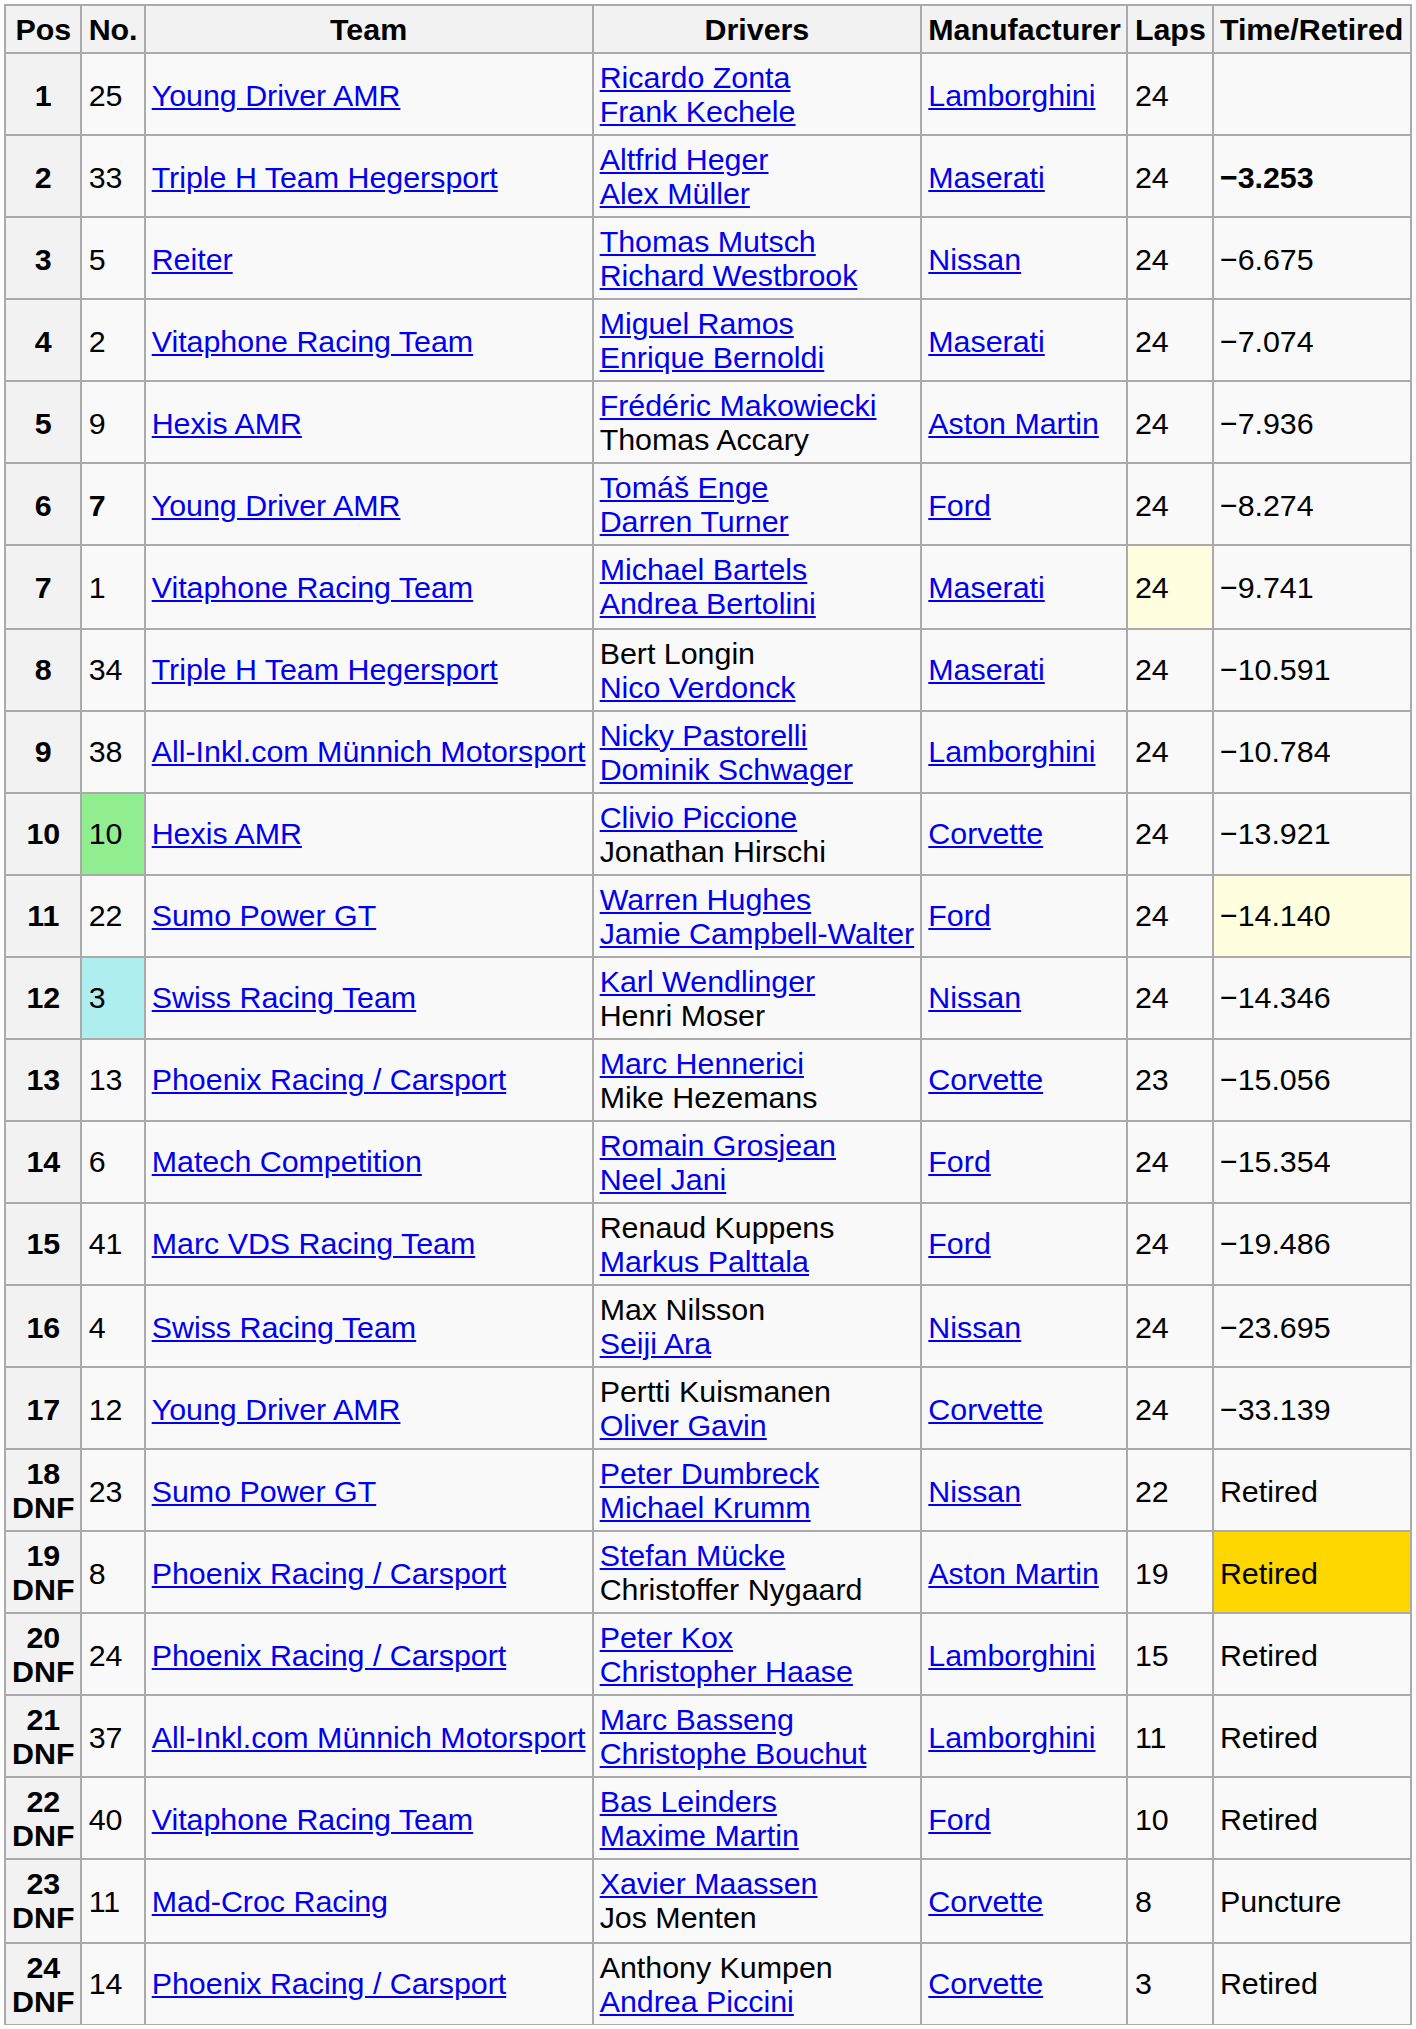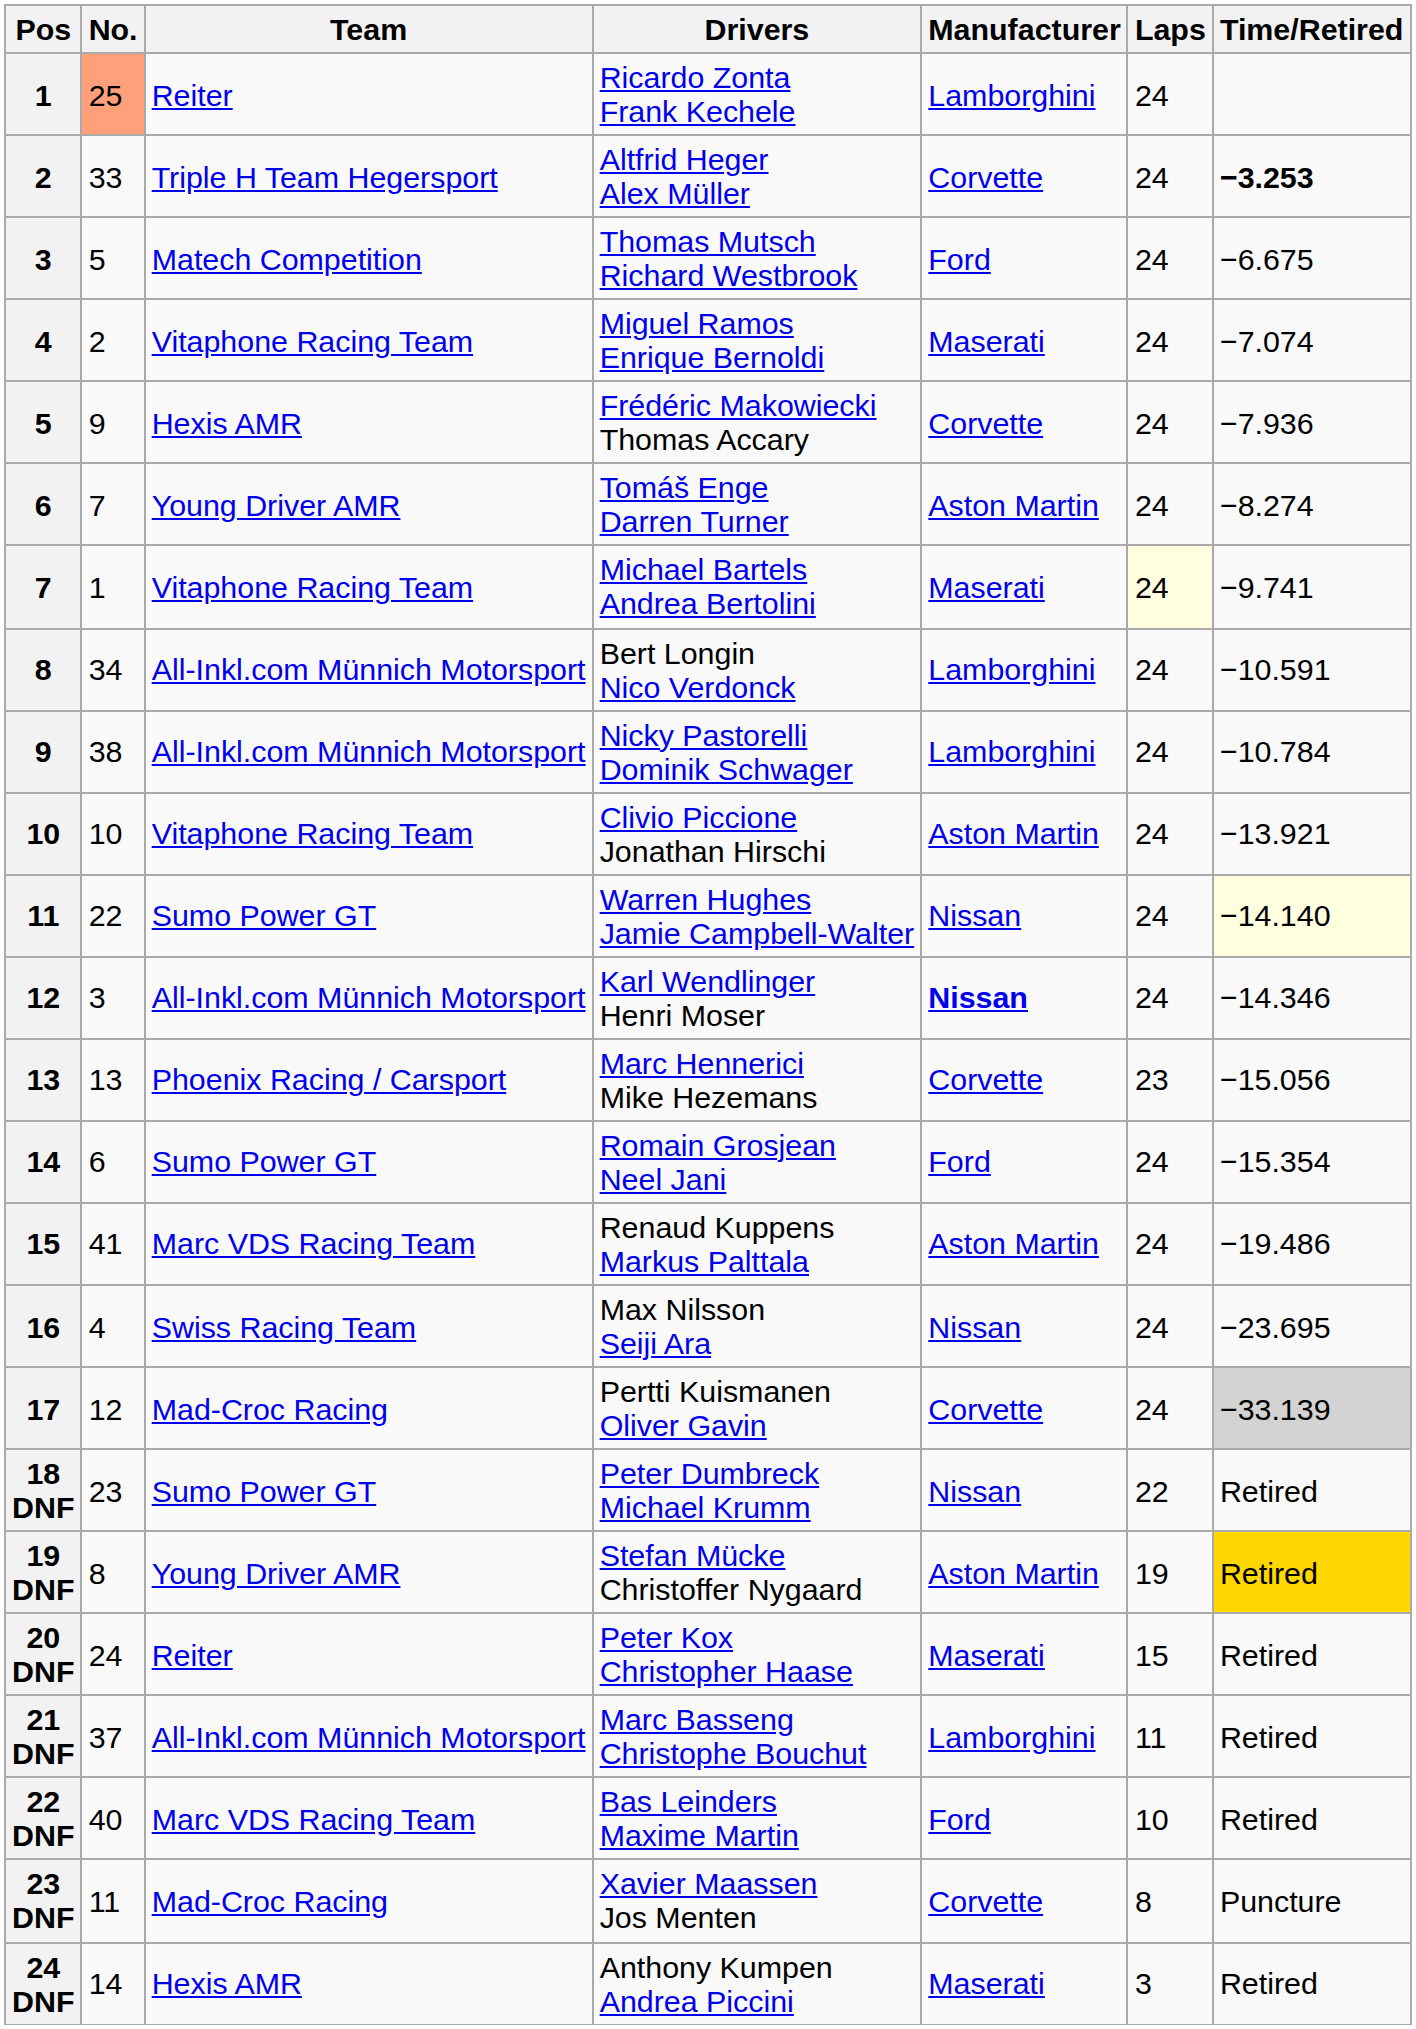 <table class="wikitable" style="font-size: 95%;">
 <tr>
 <th>Pos</th>
 <th>No.</th>
 <th>Team</th>
 <th>Drivers</th>
 <th>Manufacturer</th>
 <th>Laps</th>
 <th>Time/Retired</th>
 </tr>
 <tr>
 <th>1</th>
-<td>25</td>
-<td> <a href='#'>Young Driver AMR</a></td>
+<td style="background: lightsalmon;">25</td>
+<td> <a href='#'>Reiter</a></td>
 <td> <a href='#'>Ricardo Zonta</a><br> <a href='#'>Frank Kechele</a></td>
 <td><a href='#'>Lamborghini</a></td>
 <td>24</td>
 <td></td>
 </tr>
 <tr>
 <th>2</th>
 <td>33</td>
 <td> <a href='#'>Triple H Team Hegersport</a></td>
 <td> <a href='#'>Altfrid Heger</a><br> <a href='#'>Alex Müller</a></td>
-<td><a href='#'>Maserati</a></td>
+<td><a href='#'>Corvette</a></td>
 <td>24</td>
 <td><strong>−3.253</strong></td>
 </tr>
 <tr>
 <th>3</th>
 <td>5</td>
-<td> <a href='#'>Reiter</a></td>
+<td> <a href='#'>Matech Competition</a></td>
 <td> <a href='#'>Thomas Mutsch</a><br> <a href='#'>Richard Westbrook</a></td>
-<td><a href='#'>Nissan</a></td>
+<td><a href='#'>Ford</a></td>
 <td>24</td>
 <td>−6.675</td>
 </tr>
 <tr>
 <th>4</th>
 <td>2</td>
 <td> <a href='#'>Vitaphone Racing Team</a></td>
 <td> <a href='#'>Miguel Ramos</a><br> <a href='#'>Enrique Bernoldi</a></td>
 <td><a href='#'>Maserati</a></td>
 <td>24</td>
 <td>−7.074</td>
 </tr>
 <tr>
 <th>5</th>
 <td>9</td>
 <td> <a href='#'>Hexis AMR</a></td>
 <td> <a href='#'>Frédéric Makowiecki</a><br> Thomas Accary</td>
-<td><a href='#'>Aston Martin</a></td>
+<td><a href='#'>Corvette</a></td>
 <td>24</td>
 <td>−7.936</td>
 </tr>
 <tr>
 <th>6</th>
-<td><strong>7</strong></td>
+<td>7</td>
 <td> <a href='#'>Young Driver AMR</a></td>
 <td> <a href='#'>Tomáš Enge</a><br> <a href='#'>Darren Turner</a></td>
-<td><a href='#'>Ford</a></td>
+<td><a href='#'>Aston Martin</a></td>
 <td>24</td>
 <td>−8.274</td>
 </tr>
 <tr>
 <th>7</th>
 <td>1</td>
 <td> <a href='#'>Vitaphone Racing Team</a></td>
 <td> <a href='#'>Michael Bartels</a><br> <a href='#'>Andrea Bertolini</a></td>
 <td><a href='#'>Maserati</a></td>
 <td style="background: lightyellow;">24</td>
 <td>−9.741</td>
 </tr>
 <tr>
 <th>8</th>
 <td>34</td>
-<td> <a href='#'>Triple H Team Hegersport</a></td>
+<td> <a href='#'>All-Inkl.com Münnich Motorsport</a></td>
 <td> Bert Longin<br> <a href='#'>Nico Verdonck</a></td>
-<td><a href='#'>Maserati</a></td>
+<td><a href='#'>Lamborghini</a></td>
 <td>24</td>
 <td>−10.591</td>
 </tr>
 <tr>
 <th>9</th>
 <td>38</td>
 <td> <a href='#'>All-Inkl.com Münnich Motorsport</a></td>
 <td> <a href='#'>Nicky Pastorelli</a><br> <a href='#'>Dominik Schwager</a></td>
 <td><a href='#'>Lamborghini</a></td>
 <td>24</td>
 <td>−10.784</td>
 </tr>
 <tr>
 <th>10</th>
-<td style="background: lightgreen;">10</td>
-<td> <a href='#'>Hexis AMR</a></td>
+<td>10</td>
+<td> <a href='#'>Vitaphone Racing Team</a></td>
 <td> <a href='#'>Clivio Piccione</a><br> Jonathan Hirschi</td>
-<td><a href='#'>Corvette</a></td>
+<td><a href='#'>Aston Martin</a></td>
 <td>24</td>
 <td>−13.921</td>
 </tr>
 <tr>
 <th>11</th>
 <td>22</td>
 <td> <a href='#'>Sumo Power GT</a></td>
 <td> <a href='#'>Warren Hughes</a><br> <a href='#'>Jamie Campbell-Walter</a></td>
-<td><a href='#'>Ford</a></td>
+<td><a href='#'>Nissan</a></td>
 <td>24</td>
 <td style="background: lightyellow;">−14.140</td>
 </tr>
 <tr>
 <th>12</th>
-<td style="background: paleturquoise;">3</td>
-<td> <a href='#'>Swiss Racing Team</a></td>
+<td>3</td>
+<td> <a href='#'>All-Inkl.com Münnich Motorsport</a></td>
 <td> <a href='#'>Karl Wendlinger</a><br> Henri Moser</td>
-<td><a href='#'>Nissan</a></td>
+<td><strong><a href='#'>Nissan</a></strong></td>
 <td>24</td>
 <td>−14.346</td>
 </tr>
 <tr>
 <th>13</th>
 <td>13</td>
 <td> <a href='#'>Phoenix Racing / Carsport</a></td>
 <td> <a href='#'>Marc Hennerici</a><br> Mike Hezemans</td>
 <td><a href='#'>Corvette</a></td>
 <td>23</td>
 <td>−15.056</td>
 </tr>
 <tr>
 <th>14</th>
 <td>6</td>
-<td> <a href='#'>Matech Competition</a></td>
+<td> <a href='#'>Sumo Power GT</a></td>
 <td> <a href='#'>Romain Grosjean</a><br> <a href='#'>Neel Jani</a></td>
 <td><a href='#'>Ford</a></td>
 <td>24</td>
 <td>−15.354</td>
 </tr>
 <tr>
 <th>15</th>
 <td>41</td>
 <td> <a href='#'>Marc VDS Racing Team</a></td>
 <td> Renaud Kuppens<br> <a href='#'>Markus Palttala</a></td>
-<td><a href='#'>Ford</a></td>
+<td><a href='#'>Aston Martin</a></td>
 <td>24</td>
 <td>−19.486</td>
 </tr>
 <tr>
 <th>16</th>
 <td>4</td>
 <td> <a href='#'>Swiss Racing Team</a></td>
 <td> Max Nilsson<br> <a href='#'>Seiji Ara</a></td>
 <td><a href='#'>Nissan</a></td>
 <td>24</td>
 <td>−23.695</td>
 </tr>
 <tr>
 <th>17</th>
 <td>12</td>
-<td> <a href='#'>Young Driver AMR</a></td>
+<td> <a href='#'>Mad-Croc Racing</a></td>
 <td> Pertti Kuismanen<br> <a href='#'>Oliver Gavin</a></td>
 <td><a href='#'>Corvette</a></td>
 <td>24</td>
-<td>−33.139</td>
+<td style="background: lightgrey;">−33.139</td>
 </tr>
 <tr>
 <th>18<br>DNF</th>
 <td>23</td>
 <td> <a href='#'>Sumo Power GT</a></td>
 <td> <a href='#'>Peter Dumbreck</a><br> <a href='#'>Michael Krumm</a></td>
 <td><a href='#'>Nissan</a></td>
 <td>22</td>
 <td>Retired</td>
 </tr>
 <tr>
 <th>19<br>DNF</th>
 <td>8</td>
-<td> <a href='#'>Phoenix Racing / Carsport</a></td>
+<td> <a href='#'>Young Driver AMR</a></td>
 <td> <a href='#'>Stefan Mücke</a><br> Christoffer Nygaard</td>
 <td><a href='#'>Aston Martin</a></td>
 <td>19</td>
 <td style="background: gold;">Retired</td>
 </tr>
 <tr>
 <th>20<br>DNF</th>
 <td>24</td>
-<td> <a href='#'>Phoenix Racing / Carsport</a></td>
+<td> <a href='#'>Reiter</a></td>
 <td> <a href='#'>Peter Kox</a><br> <a href='#'>Christopher Haase</a></td>
-<td><a href='#'>Lamborghini</a></td>
+<td><a href='#'>Maserati</a></td>
 <td>15</td>
 <td>Retired</td>
 </tr>
 <tr>
 <th>21<br>DNF</th>
 <td>37</td>
 <td> <a href='#'>All-Inkl.com Münnich Motorsport</a></td>
 <td> <a href='#'>Marc Basseng</a><br> <a href='#'>Christophe Bouchut</a></td>
 <td><a href='#'>Lamborghini</a></td>
 <td>11</td>
 <td>Retired</td>
 </tr>
 <tr>
 <th>22<br>DNF</th>
 <td>40</td>
-<td> <a href='#'>Vitaphone Racing Team</a></td>
+<td> <a href='#'>Marc VDS Racing Team</a></td>
 <td> <a href='#'>Bas Leinders</a><br> <a href='#'>Maxime Martin</a></td>
 <td><a href='#'>Ford</a></td>
 <td>10</td>
 <td>Retired</td>
 </tr>
 <tr>
 <th>23<br>DNF</th>
 <td>11</td>
 <td> <a href='#'>Mad-Croc Racing</a></td>
 <td> <a href='#'>Xavier Maassen</a><br> Jos Menten</td>
 <td><a href='#'>Corvette</a></td>
 <td>8</td>
 <td>Puncture</td>
 </tr>
 <tr>
 <th>24<br>DNF</th>
 <td>14</td>
-<td> <a href='#'>Phoenix Racing / Carsport</a></td>
+<td> <a href='#'>Hexis AMR</a></td>
 <td> Anthony Kumpen<br> <a href='#'>Andrea Piccini</a></td>
-<td><a href='#'>Corvette</a></td>
+<td><a href='#'>Maserati</a></td>
 <td>3</td>
 <td>Retired</td>
 </tr>
 <tr>
 </tr>
 </table>
